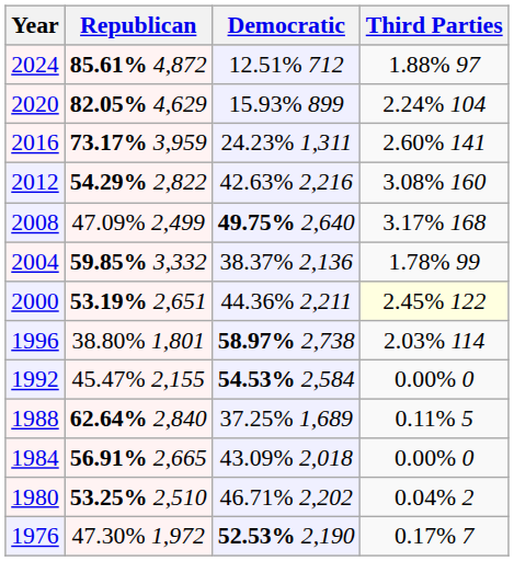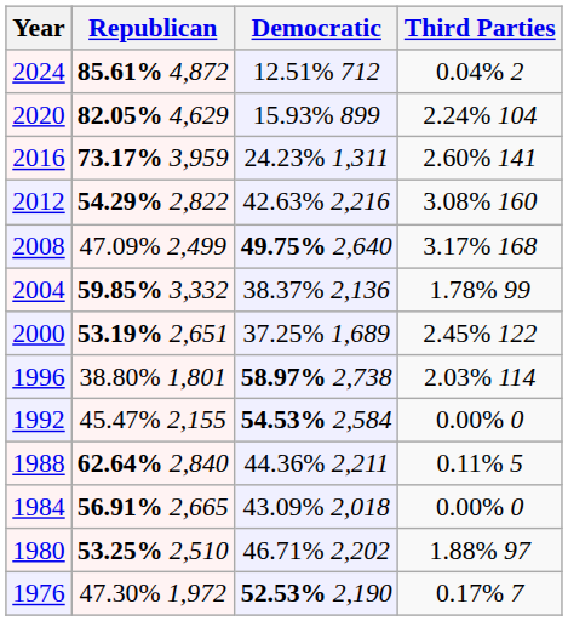 <table class="wikitable" style="float:right; font-size:95%;">
 <tr bgcolor=lightgrey>
 <th>Year</th>
 <th><a href='#'>Republican</a></th>
 <th><a href='#'>Democratic</a></th>
 <th><a href='#'>Third Parties</a></th>
 </tr>
 <tr>
 <td align="center" bgcolor="#fff3f3"><a href='#'>2024</a></td>
 <td align="center" bgcolor="#fff3f3"><strong>85.61%</strong> <em>4,872</em></td>
 <td align="center" bgcolor="#f0f0ff">12.51% <em>712</em></td>
-<td align="center">1.88% <em>97</em></td>
+<td align="center">0.04% <em>2</em></td>
 </tr>
 <tr>
 <td align="center" bgcolor="#fff3f3"><a href='#'>2020</a></td>
 <td align="center" bgcolor="#fff3f3"><strong>82.05%</strong> <em>4,629</em></td>
 <td align="center" bgcolor="#f0f0ff">15.93% <em>899</em></td>
 <td align="center">2.24% <em>104</em></td>
 </tr>
 <tr>
 <td align="center" bgcolor="#fff3f3"><a href='#'>2016</a></td>
 <td align="center" bgcolor="#fff3f3"><strong>73.17%</strong> <em>3,959</em></td>
 <td align="center" bgcolor="#f0f0ff">24.23% <em>1,311</em></td>
 <td align="center">2.60% <em>141</em></td>
 </tr>
 <tr>
 <td align="center" bgcolor="#f0f0ff"><a href='#'>2012</a></td>
 <td align="center" bgcolor="#fff3f3"><strong>54.29%</strong> <em>2,822</em></td>
 <td align="center" bgcolor="#f0f0ff">42.63% <em>2,216</em></td>
 <td align="center">3.08% <em>160</em></td>
 </tr>
 <tr>
 <td align="center" bgcolor="#f0f0ff"><a href='#'>2008</a></td>
 <td align="center" bgcolor="#fff3f3">47.09% <em>2,499</em></td>
 <td align="center" bgcolor="#f0f0ff"><strong>49.75%</strong> <em>2,640</em></td>
 <td align="center">3.17% <em>168</em></td>
 </tr>
 <tr>
 <td align="center" bgcolor="#fff3f3"><a href='#'>2004</a></td>
 <td align="center" bgcolor="#fff3f3"><strong>59.85%</strong> <em>3,332</em></td>
 <td align="center" bgcolor="#f0f0ff">38.37% <em>2,136</em></td>
 <td align="center">1.78% <em>99</em></td>
 </tr>
 <tr>
 <td align="center" bgcolor="#f0f0ff"><a href='#'>2000</a></td>
 <td align="center" bgcolor="#fff3f3"><strong>53.19%</strong> <em>2,651</em></td>
-<td align="center" bgcolor="#f0f0ff">44.36% <em>2,211</em></td>
-<td align="center" style="background: lightyellow;">2.45% <em>122</em></td>
+<td align="center" bgcolor="#f0f0ff">37.25% <em>1,689</em></td>
+<td align="center">2.45% <em>122</em></td>
 </tr>
 <tr>
 <td align="center" bgcolor="#f0f0ff"><a href='#'>1996</a></td>
 <td align="center" bgcolor="#fff3f3">38.80% <em>1,801</em></td>
 <td align="center" bgcolor="#f0f0ff"><strong>58.97%</strong> <em>2,738</em></td>
 <td align="center">2.03% <em>114</em></td>
 </tr>
 <tr>
 <td align="center" bgcolor="#f0f0ff"><a href='#'>1992</a></td>
 <td align="center" bgcolor="#fff3f3">45.47% <em>2,155</em></td>
 <td align="center" bgcolor="#f0f0ff"><strong>54.53%</strong> <em>2,584</em></td>
 <td align="center">0.00% <em>0</em></td>
 </tr>
 <tr>
 <td align="center" bgcolor="#fff3f3"><a href='#'>1988</a></td>
 <td align="center" bgcolor="#fff3f3"><strong>62.64%</strong> <em>2,840</em></td>
-<td align="center" bgcolor="#f0f0ff">37.25% <em>1,689</em></td>
+<td align="center" bgcolor="#f0f0ff">44.36% <em>2,211</em></td>
 <td align="center">0.11% <em>5</em></td>
 </tr>
 <tr>
 <td align="center" bgcolor="#fff3f3"><a href='#'>1984</a></td>
 <td align="center" bgcolor="#fff3f3"><strong>56.91%</strong> <em>2,665</em></td>
 <td align="center" bgcolor="#f0f0ff">43.09% <em>2,018</em></td>
 <td align="center">0.00% <em>0</em></td>
 </tr>
 <tr>
 <td align="center" bgcolor="#fff3f3"><a href='#'>1980</a></td>
 <td align="center" bgcolor="#fff3f3"><strong>53.25%</strong> <em>2,510</em></td>
 <td align="center" bgcolor="#f0f0ff">46.71% <em>2,202</em></td>
-<td align="center">0.04% <em>2</em></td>
+<td align="center">1.88% <em>97</em></td>
 </tr>
 <tr>
 <td align="center" bgcolor="#f0f0ff"><a href='#'>1976</a></td>
 <td align="center" bgcolor="#fff3f3">47.30% <em>1,972</em></td>
 <td align="center" bgcolor="#f0f0ff"><strong>52.53%</strong> <em>2,190</em></td>
 <td align="center">0.17% <em>7</em></td>
 </tr>
 </table>
